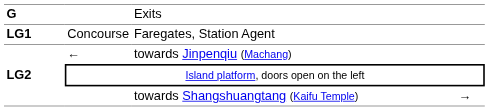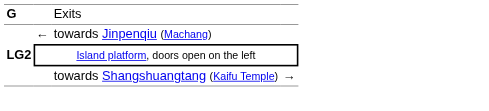 <table table border=0 cellspacing=0 cellpadding=3>
 <tr>
 <td style="border-bottom:solid 1px gray; border-top:solid 1px gray;" valign=top><strong>G</strong></td>
 <td style="border-bottom:solid 1px gray; border-top:solid 1px gray;" valign=top></td>
 <td style="border-bottom:solid 1px gray; border-top:solid 1px gray;" valign=top>Exits</td>
 <td style="border-bottom:solid 1px gray; border-top:solid 1px gray;" valign=top></td>
-</tr>
-<tr>
-<td style="border-bottom:solid 1px gray;" width=70><strong>LG1</strong></td>
-<td style="border-bottom:solid 1px gray;" width=70>Concourse</td>
-<td style="border-bottom:solid 1px gray;" width=400>Faregates, Station Agent</td>
-<td style="border-bottom:solid 1px gray;" width=30></td>
 </tr>
 <tr>
 <td style="border-bottom:solid 1px gray;" rowspan=3><strong>LG2</strong></td>
 <td>←</td>
 <td> towards <a href='#'>Jinpenqiu</a> <small>(<a href='#'>Machang</a>)</small></td>
 <td></td>
 </tr>
 <tr>
 <td style="border-right:solid 2px black;border-left:solid 2px black;border-top:solid 2px black;border-bottom:solid 2px black;text-align:center;" colspan=3><small><a href='#'>Island platform</a>, doors open on the left</small></td>
 </tr>
 <tr>
 <td style="border-bottom:solid 1px gray;"></td>
 <td style="border-bottom:solid 1px gray;"> towards <a href='#'>Shangshuangtang</a> <small>(<a href='#'>Kaifu Temple</a>)</small></td>
 <td style="border-bottom:solid 1px gray;">→</td>
 </tr>
 <tr>
 </tr>
 </table>
